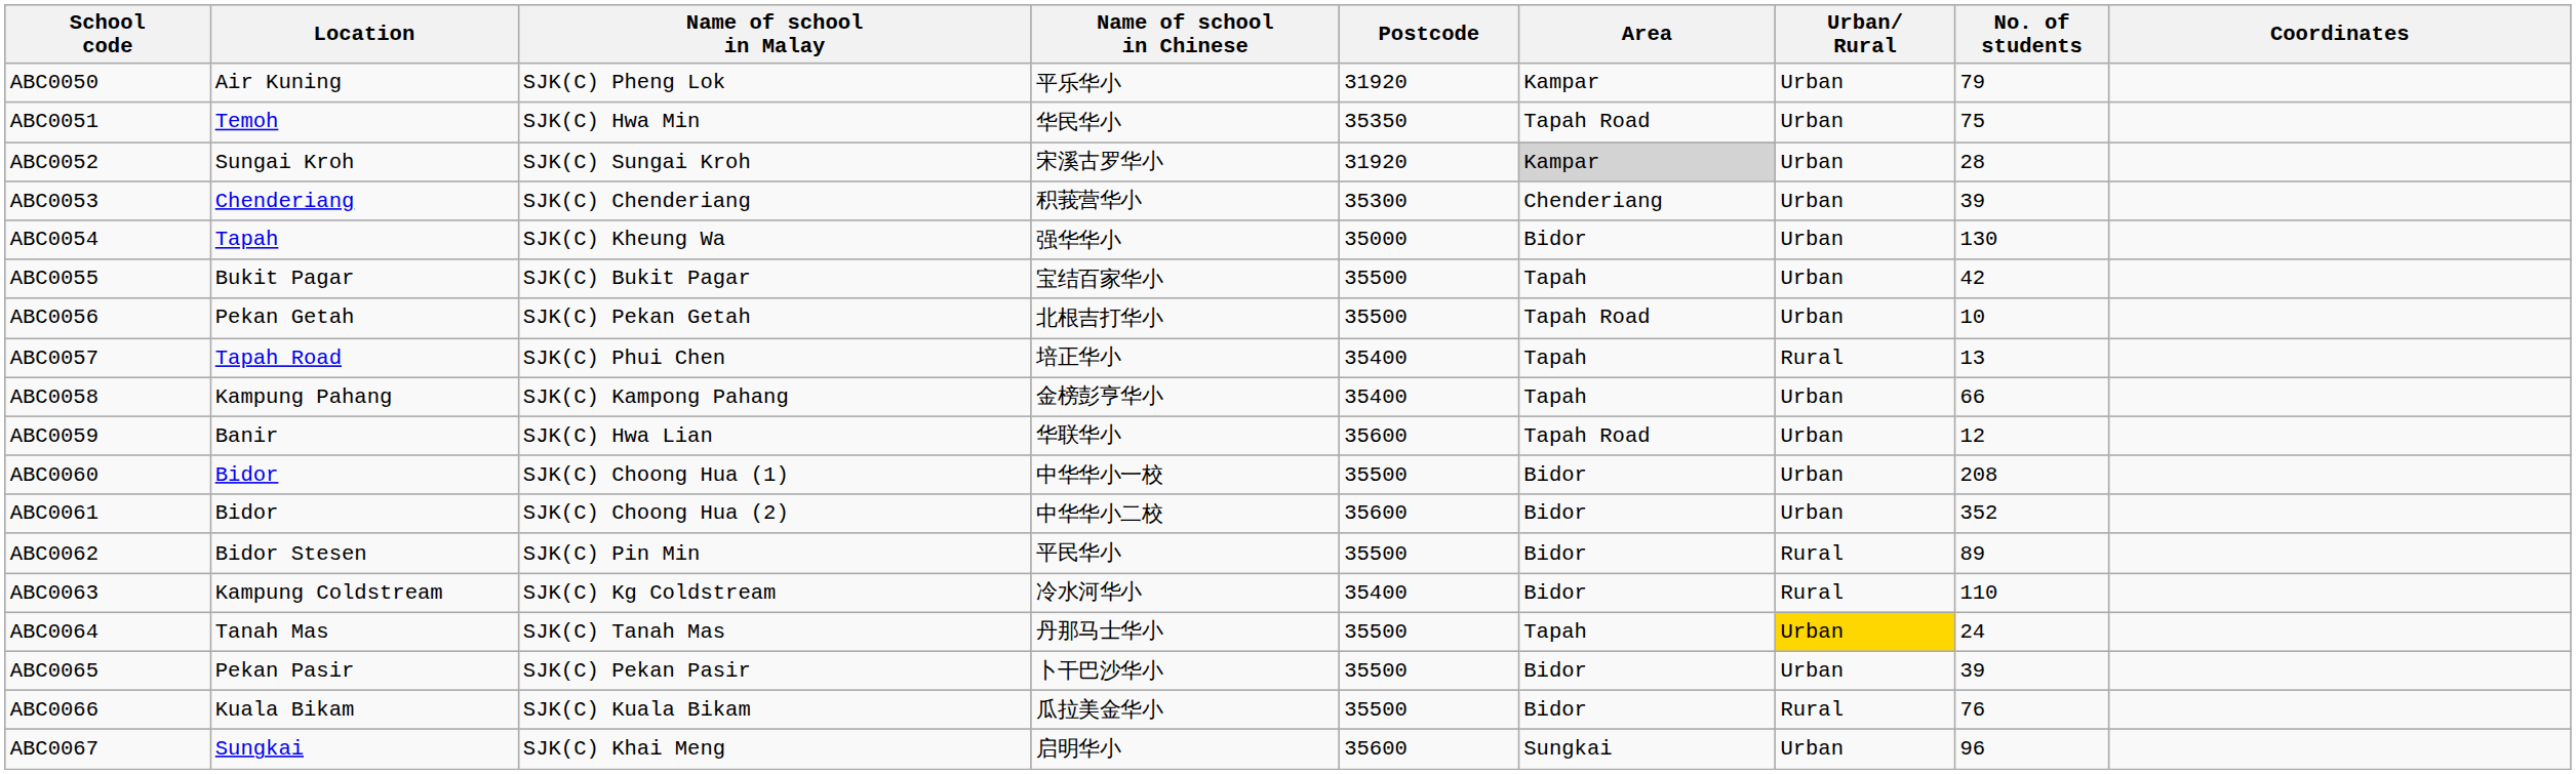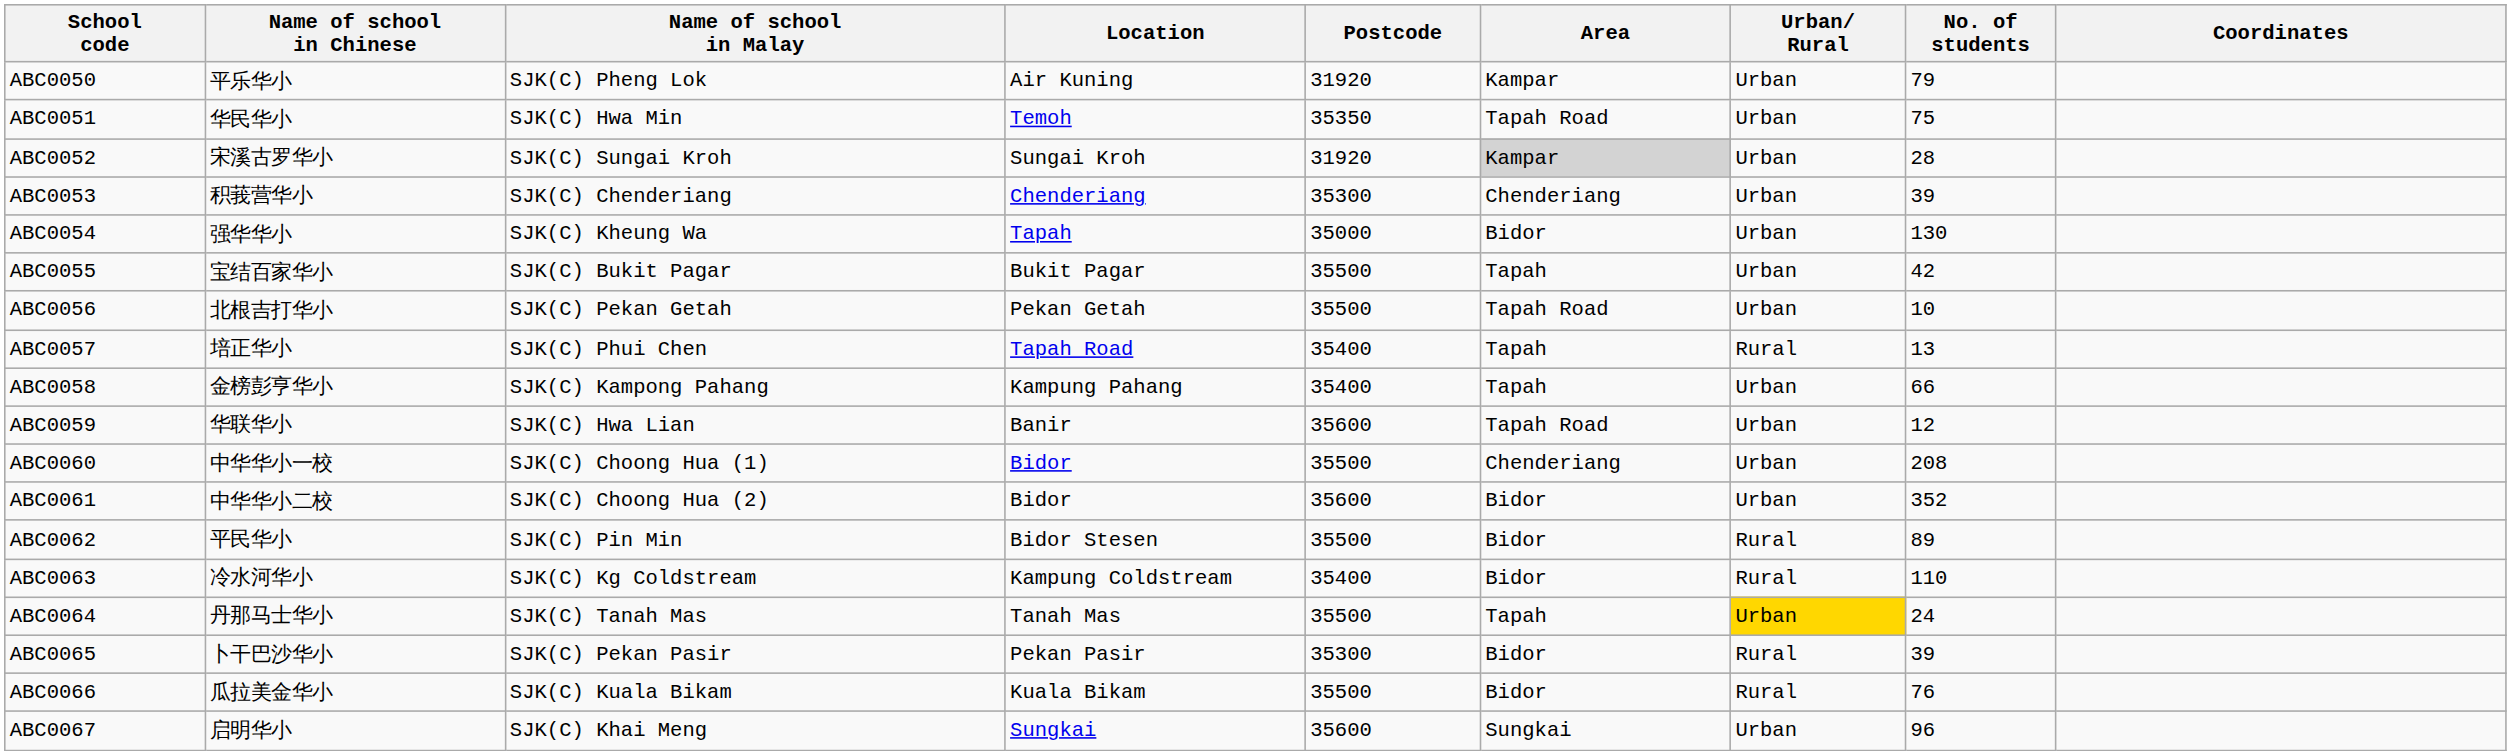 <table class="wikitable sortable" style="width:100%">
 <tr>
 <th style="width:8%">School<br>code</th>
+<th style="width:12%">Name of school<br>in Chinese</th>
+<th style="width:20%">Name of school<br>in Malay</th>
 <th style="width:12%">Location</th>
-<th style="width:20%">Name of school<br>in Malay</th>
-<th style="width:12%">Name of school<br>in Chinese</th>
 <th style="width:7%">Postcode</th>
 <th style="width:10%">Area</th>
 <th style="width:7%">Urban/<br>Rural</th>
 <th style="width:6%">No. of<br>students</th>
 <th style="width:18% white-space: nowrap;">Coordinates</th>
 </tr>
 <tr>
 <td>ABC0050</td>
+<td>平乐华小</td>
+<td>SJK(C) Pheng Lok</td>
 <td>Air Kuning</td>
-<td>SJK(C) Pheng Lok</td>
-<td>平乐华小</td>
 <td>31920</td>
 <td>Kampar</td>
 <td>Urban</td>
 <td>79</td>
 <td></td>
 </tr>
 <tr>
 <td>ABC0051</td>
+<td>华民华小</td>
+<td>SJK(C) Hwa Min</td>
 <td><a href='#'>Temoh</a></td>
-<td>SJK(C) Hwa Min</td>
-<td>华民华小</td>
 <td>35350</td>
 <td>Tapah Road</td>
 <td>Urban</td>
 <td>75</td>
 <td></td>
 </tr>
 <tr>
 <td>ABC0052</td>
+<td>宋溪古罗华小</td>
+<td>SJK(C) Sungai Kroh</td>
 <td>Sungai Kroh</td>
-<td>SJK(C) Sungai Kroh</td>
-<td>宋溪古罗华小</td>
 <td>31920</td>
 <td style="background: lightgrey;">Kampar</td>
 <td>Urban</td>
 <td>28</td>
 <td></td>
 </tr>
 <tr>
 <td>ABC0053</td>
+<td>积莪营华小</td>
+<td>SJK(C) Chenderiang</td>
 <td><a href='#'>Chenderiang</a></td>
-<td>SJK(C) Chenderiang</td>
-<td>积莪营华小</td>
 <td>35300</td>
 <td>Chenderiang</td>
 <td>Urban</td>
 <td>39</td>
 <td></td>
 </tr>
 <tr>
 <td>ABC0054</td>
+<td>强华华小</td>
+<td>SJK(C) Kheung Wa</td>
 <td><a href='#'>Tapah</a></td>
-<td>SJK(C) Kheung Wa</td>
-<td>强华华小</td>
 <td>35000</td>
 <td>Bidor</td>
 <td>Urban</td>
 <td>130</td>
 <td></td>
 </tr>
 <tr>
 <td>ABC0055</td>
+<td>宝结百家华小</td>
+<td>SJK(C) Bukit Pagar</td>
 <td>Bukit Pagar</td>
-<td>SJK(C) Bukit Pagar</td>
-<td>宝结百家华小</td>
 <td>35500</td>
 <td>Tapah</td>
 <td>Urban</td>
 <td>42</td>
 <td></td>
 </tr>
 <tr>
 <td>ABC0056</td>
+<td>北根吉打华小</td>
+<td>SJK(C) Pekan Getah</td>
 <td>Pekan Getah</td>
-<td>SJK(C) Pekan Getah</td>
-<td>北根吉打华小</td>
 <td>35500</td>
 <td>Tapah Road</td>
 <td>Urban</td>
 <td>10</td>
 <td></td>
 </tr>
 <tr>
 <td>ABC0057</td>
+<td>培正华小</td>
+<td>SJK(C) Phui Chen</td>
 <td><a href='#'>Tapah Road</a></td>
-<td>SJK(C) Phui Chen</td>
-<td>培正华小</td>
 <td>35400</td>
 <td>Tapah</td>
 <td>Rural</td>
 <td>13</td>
 <td></td>
 </tr>
 <tr>
 <td>ABC0058</td>
+<td>金榜彭亨华小</td>
+<td>SJK(C) Kampong Pahang</td>
 <td>Kampung Pahang</td>
-<td>SJK(C) Kampong Pahang</td>
-<td>金榜彭亨华小</td>
 <td>35400</td>
 <td>Tapah</td>
 <td>Urban</td>
 <td>66</td>
 <td></td>
 </tr>
 <tr>
 <td>ABC0059</td>
+<td>华联华小</td>
+<td>SJK(C) Hwa Lian</td>
 <td>Banir</td>
-<td>SJK(C) Hwa Lian</td>
-<td>华联华小</td>
 <td>35600</td>
 <td>Tapah Road</td>
 <td>Urban</td>
 <td>12</td>
 <td></td>
 </tr>
 <tr>
 <td>ABC0060</td>
+<td>中华华小一校</td>
+<td>SJK(C) Choong Hua (1)</td>
 <td><a href='#'>Bidor</a></td>
-<td>SJK(C) Choong Hua (1)</td>
-<td>中华华小一校</td>
 <td>35500</td>
-<td>Bidor</td>
+<td>Chenderiang</td>
 <td>Urban</td>
 <td>208</td>
 <td></td>
 </tr>
 <tr>
 <td>ABC0061</td>
+<td>中华华小二校</td>
+<td>SJK(C) Choong Hua (2)</td>
 <td>Bidor</td>
-<td>SJK(C) Choong Hua (2)</td>
-<td>中华华小二校</td>
 <td>35600</td>
 <td>Bidor</td>
 <td>Urban</td>
 <td>352</td>
 <td></td>
 </tr>
 <tr>
 <td>ABC0062</td>
+<td>平民华小</td>
+<td>SJK(C) Pin Min</td>
 <td>Bidor Stesen</td>
-<td>SJK(C) Pin Min</td>
-<td>平民华小</td>
 <td>35500</td>
 <td>Bidor</td>
 <td>Rural</td>
 <td>89</td>
 <td></td>
 </tr>
 <tr>
 <td>ABC0063</td>
+<td>冷水河华小</td>
+<td>SJK(C) Kg Coldstream</td>
 <td>Kampung Coldstream</td>
-<td>SJK(C) Kg Coldstream</td>
-<td>冷水河华小</td>
 <td>35400</td>
 <td>Bidor</td>
 <td>Rural</td>
 <td>110</td>
 <td></td>
 </tr>
 <tr>
 <td>ABC0064</td>
+<td>丹那马士华小</td>
+<td>SJK(C) Tanah Mas</td>
 <td>Tanah Mas</td>
-<td>SJK(C) Tanah Mas</td>
-<td>丹那马士华小</td>
 <td>35500</td>
 <td>Tapah</td>
 <td style="background: gold;">Urban</td>
 <td>24</td>
 <td></td>
 </tr>
 <tr>
 <td>ABC0065</td>
+<td>卜干巴沙华小</td>
+<td>SJK(C) Pekan Pasir</td>
 <td>Pekan Pasir</td>
-<td>SJK(C) Pekan Pasir</td>
-<td>卜干巴沙华小</td>
-<td>35500</td>
+<td>35300</td>
 <td>Bidor</td>
-<td>Urban</td>
+<td>Rural</td>
 <td>39</td>
 <td></td>
 </tr>
 <tr>
 <td>ABC0066</td>
+<td>瓜拉美金华小</td>
+<td>SJK(C) Kuala Bikam</td>
 <td>Kuala Bikam</td>
-<td>SJK(C) Kuala Bikam</td>
-<td>瓜拉美金华小</td>
 <td>35500</td>
 <td>Bidor</td>
 <td>Rural</td>
 <td>76</td>
 <td></td>
 </tr>
 <tr>
 <td>ABC0067</td>
+<td>启明华小</td>
+<td>SJK(C) Khai Meng</td>
 <td><a href='#'>Sungkai</a></td>
-<td>SJK(C) Khai Meng</td>
-<td>启明华小</td>
 <td>35600</td>
 <td>Sungkai</td>
 <td>Urban</td>
 <td>96</td>
 <td></td>
 </tr>
 </table>
